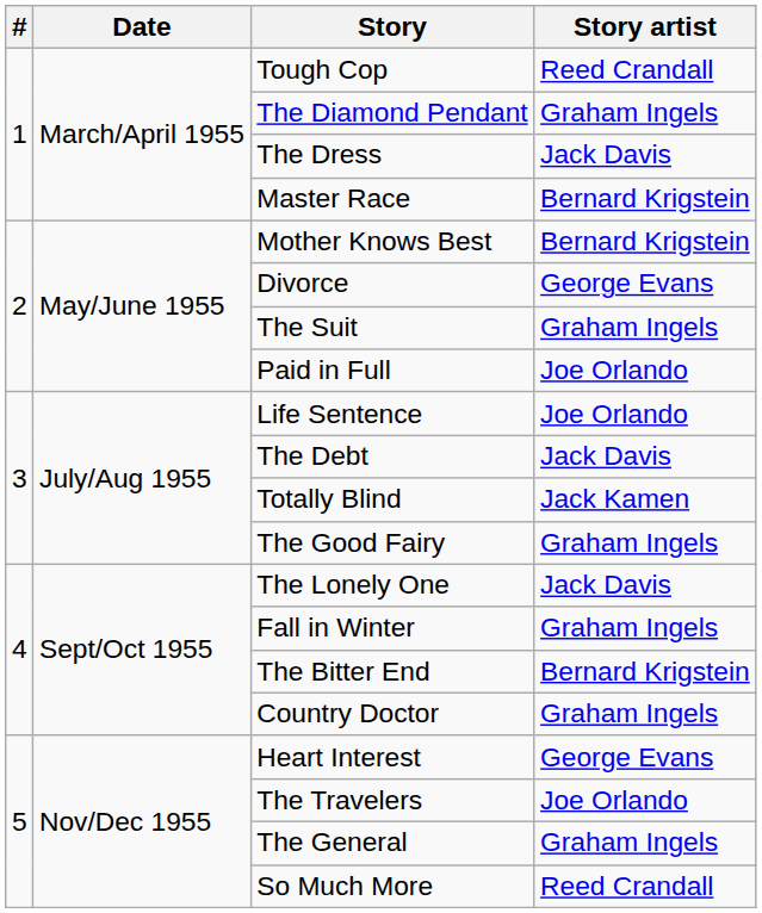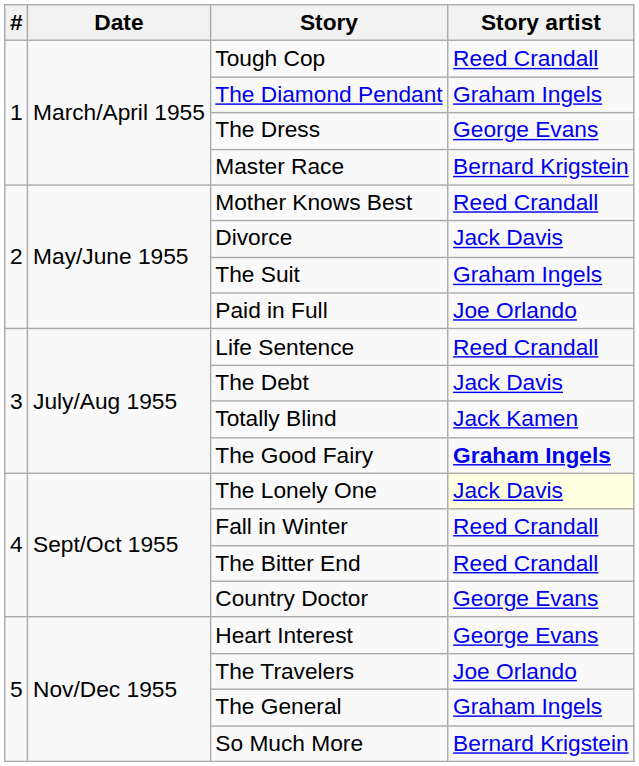 <table class="wikitable">
 <tr>
 <th>#</th>
 <th>Date</th>
 <th>Story</th>
 <th>Story artist</th>
 </tr>
 <tr>
 <td rowspan="4">1</td>
 <td rowspan="4">March/April 1955</td>
 <td>Tough Cop</td>
 <td><a href='#'>Reed Crandall</a></td>
 </tr>
 <tr>
 <td><a href='#'>The Diamond Pendant</a></td>
 <td><a href='#'>Graham Ingels</a></td>
 </tr>
 <tr>
 <td>The Dress</td>
-<td><a href='#'>Jack Davis</a></td>
+<td><a href='#'>George Evans</a></td>
 </tr>
 <tr>
 <td>Master Race</td>
 <td><a href='#'>Bernard Krigstein</a></td>
 </tr>
 <tr>
 <td rowspan="4">2</td>
 <td rowspan="4">May/June 1955</td>
 <td>Mother Knows Best</td>
-<td><a href='#'>Bernard Krigstein</a></td>
+<td><a href='#'>Reed Crandall</a></td>
 </tr>
 <tr>
 <td>Divorce</td>
-<td><a href='#'>George Evans</a></td>
+<td><a href='#'>Jack Davis</a></td>
 </tr>
 <tr>
 <td>The Suit</td>
 <td><a href='#'>Graham Ingels</a></td>
 </tr>
 <tr>
 <td>Paid in Full</td>
 <td><a href='#'>Joe Orlando</a></td>
 </tr>
 <tr>
 <td rowspan="4">3</td>
 <td rowspan="4">July/Aug 1955</td>
 <td>Life Sentence</td>
-<td><a href='#'>Joe Orlando</a></td>
+<td><a href='#'>Reed Crandall</a></td>
 </tr>
 <tr>
 <td>The Debt</td>
 <td><a href='#'>Jack Davis</a></td>
 </tr>
 <tr>
 <td>Totally Blind</td>
 <td><a href='#'>Jack Kamen</a></td>
 </tr>
 <tr>
 <td>The Good Fairy</td>
-<td><a href='#'>Graham Ingels</a></td>
+<td><strong><a href='#'>Graham Ingels</a></strong></td>
 </tr>
 <tr>
 <td rowspan="4">4</td>
 <td rowspan="4">Sept/Oct 1955</td>
 <td>The Lonely One</td>
-<td><a href='#'>Jack Davis</a></td>
+<td style="background: lightyellow;"><a href='#'>Jack Davis</a></td>
 </tr>
 <tr>
 <td>Fall in Winter</td>
-<td><a href='#'>Graham Ingels</a></td>
+<td><a href='#'>Reed Crandall</a></td>
 </tr>
 <tr>
 <td>The Bitter End</td>
-<td><a href='#'>Bernard Krigstein</a></td>
+<td><a href='#'>Reed Crandall</a></td>
 </tr>
 <tr>
 <td>Country Doctor</td>
-<td><a href='#'>Graham Ingels</a></td>
+<td><a href='#'>George Evans</a></td>
 </tr>
 <tr>
 <td rowspan="4">5</td>
 <td rowspan="4">Nov/Dec 1955</td>
 <td>Heart Interest</td>
 <td><a href='#'>George Evans</a></td>
 </tr>
 <tr>
 <td>The Travelers</td>
 <td><a href='#'>Joe Orlando</a></td>
 </tr>
 <tr>
 <td>The General</td>
 <td><a href='#'>Graham Ingels</a></td>
 </tr>
 <tr>
 <td>So Much More</td>
-<td><a href='#'>Reed Crandall</a></td>
+<td><a href='#'>Bernard Krigstein</a></td>
 </tr>
 <tr>
 </tr>
 </table>
